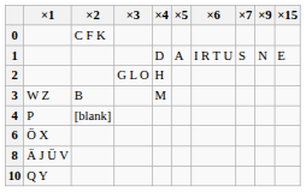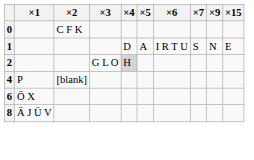 <table class="wikitable floatright">
 <tr>
 <th></th>
 <th>×1</th>
 <th>×2</th>
 <th>×3</th>
 <th>×4</th>
 <th>×5</th>
 <th>×6</th>
 <th>×7</th>
 <th>×9</th>
 <th>×15</th>
 </tr>
 <tr>
 <th>0</th>
 <td></td>
 <td>C F K</td>
 <td></td>
 <td></td>
 <td></td>
 <td></td>
 <td></td>
 <td></td>
 <td></td>
 </tr>
 <tr>
 <th>1</th>
 <td></td>
 <td></td>
 <td></td>
 <td>D</td>
 <td>A</td>
 <td>I R T U</td>
 <td>S</td>
 <td>N</td>
 <td>E</td>
 </tr>
 <tr>
 <th>2</th>
 <td></td>
 <td></td>
 <td>G L O</td>
-<td>H</td>
-<td></td>
-<td></td>
-<td></td>
-<td></td>
-<td></td>
-</tr>
-<tr>
-<th>3</th>
-<td>W Z</td>
-<td>B</td>
-<td></td>
-<td>M</td>
+<td style="background: lightgrey;">H</td>
 <td></td>
 <td></td>
 <td></td>
 <td></td>
 <td></td>
 </tr>
 <tr>
 <th>4</th>
 <td>P</td>
 <td>[blank]</td>
 <td></td>
 <td></td>
 <td></td>
 <td></td>
 <td></td>
 <td></td>
 <td></td>
 </tr>
 <tr>
 <th>6</th>
 <td>Ö X</td>
 <td></td>
 <td></td>
 <td></td>
 <td></td>
 <td></td>
 <td></td>
 <td></td>
 <td></td>
 </tr>
 <tr>
 <th>8</th>
 <td>Ä J Ü V</td>
 <td></td>
 <td></td>
 <td></td>
 <td></td>
 <td></td>
 <td></td>
 <td></td>
 <td></td>
 </tr>
-<tr>
-<th>10</th>
-<td>Q Y</td>
-<td></td>
-<td></td>
-<td></td>
-<td></td>
-<td></td>
-<td></td>
-<td></td>
-<td></td>
-</tr>
 </table>
